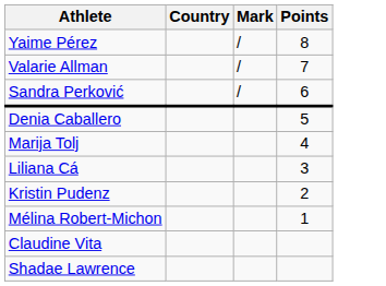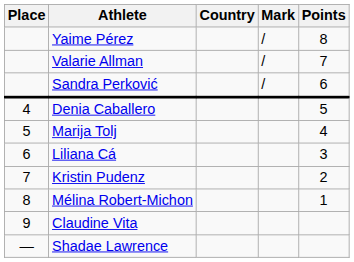 <table class="wikitable">
 <tr>
+<th>Place</th>
 <th>Athlete</th>
 <th>Country</th>
 <th>Mark</th>
 <th>Points</th>
 </tr>
 <tr>
+<td align=center></td>
 <td><a href='#'>Yaime Pérez</a></td>
 <td></td>
 <td> /<br><em></em></td>
 <td align=center>8</td>
 </tr>
 <tr>
+<td align=center></td>
 <td><a href='#'>Valarie Allman</a></td>
 <td></td>
 <td> /<br><em></em></td>
 <td align=center>7</td>
 </tr>
 <tr>
+<td align=center></td>
 <td><a href='#'>Sandra Perković</a></td>
 <td></td>
 <td> /<br><em></em></td>
 <td align=center>6</td>
 </tr>
 <tr style="border-top:3px solid black;">
+<td align=center>4</td>
 <td><a href='#'>Denia Caballero</a></td>
 <td></td>
 <td></td>
 <td align=center>5</td>
 </tr>
 <tr>
+<td align=center>5</td>
 <td><a href='#'>Marija Tolj</a></td>
 <td></td>
 <td></td>
 <td align=center>4</td>
 </tr>
 <tr>
+<td align=center>6</td>
 <td><a href='#'>Liliana Cá</a></td>
 <td></td>
 <td></td>
 <td align=center>3</td>
 </tr>
 <tr>
+<td align=center>7</td>
 <td><a href='#'>Kristin Pudenz</a></td>
 <td></td>
 <td></td>
 <td align=center>2</td>
 </tr>
 <tr>
+<td align=center>8</td>
 <td><a href='#'>Mélina Robert-Michon</a></td>
 <td></td>
 <td></td>
 <td align=center>1</td>
 </tr>
 <tr>
+<td align=center>9</td>
 <td><a href='#'>Claudine Vita</a></td>
 <td></td>
 <td></td>
 <td align=center></td>
 </tr>
 <tr>
+<td align=center>—</td>
 <td><a href='#'>Shadae Lawrence</a></td>
 <td></td>
 <td></td>
 <td align=center></td>
 </tr>
 </table>
